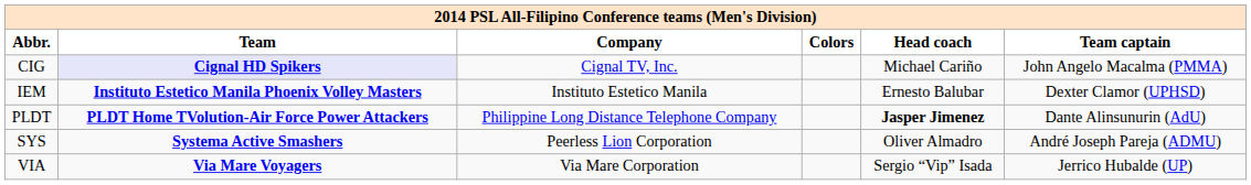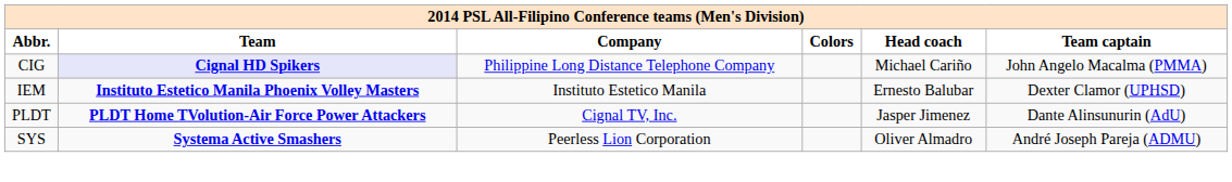 <table class="wikitable" style="width:100%; text-align:left">
 <tr>
 <th style=background:#FFE4C9 colspan=6><span>2014 PSL All-Filipino Conference teams (Men's Division)</span></th>
 </tr>
 <tr>
 <th style="background:white">Abbr.</th>
 <th style="background:white">Team</th>
 <th style="background:white">Company</th>
 <th style="background:white">Colors</th>
 <th style="background:white">Head coach</th>
 <th style="background:white">Team captain</th>
 </tr>
 <tr>
 <td align=center>CIG</td>
 <td align=center style="background: lavender;"><strong><a href='#'>Cignal HD Spikers</a></strong></td>
-<td align=center><a href='#'>Cignal TV, Inc.</a></td>
+<td align=center><a href='#'>Philippine Long Distance Telephone Company</a></td>
 <td align=center> </td>
 <td align=center>Michael Cariño</td>
 <td align=center>John Angelo Macalma  (<a href='#'>PMMA</a>)</td>
 </tr>
 <tr>
 <td align=center>IEM</td>
 <td align=center><strong><a href='#'>Instituto Estetico Manila Phoenix Volley Masters</a></strong></td>
 <td align=center>Instituto Estetico Manila</td>
 <td align=center> </td>
 <td align=center>Ernesto Balubar</td>
 <td align=center>Dexter Clamor (<a href='#'>UPHSD</a>)</td>
 </tr>
 <tr>
 <td align=center>PLDT</td>
 <td align=center><strong><a href='#'>PLDT Home TVolution-Air Force Power Attackers</a></strong></td>
-<td align=center><a href='#'>Philippine Long Distance Telephone Company</a></td>
+<td align=center><a href='#'>Cignal TV, Inc.</a></td>
 <td align=center>  </td>
-<td align=center><strong>Jasper Jimenez</strong></td>
+<td align=center>Jasper Jimenez</td>
 <td align=center>Dante Alinsunurin (<a href='#'>AdU</a>)</td>
 </tr>
 <tr>
 <td align=center>SYS</td>
 <td align=center><strong><a href='#'>Systema Active Smashers</a></strong></td>
 <td align=center>Peerless <a href='#'>Lion</a> Corporation</td>
 <td align=center>   </td>
 <td align=center>Oliver Almadro</td>
 <td align=center>André Joseph Pareja (<a href='#'>ADMU</a>)</td>
 </tr>
-<tr>
-<td align=center>VIA</td>
-<td align=center><strong><a href='#'>Via Mare Voyagers</a></strong></td>
-<td align=center>Via Mare Corporation</td>
-<td align=center> </td>
-<td align=center>Sergio “Vip” Isada</td>
-<td align=center>Jerrico Hubalde (<a href='#'>UP</a>)</td>
-</tr>
 </table>
